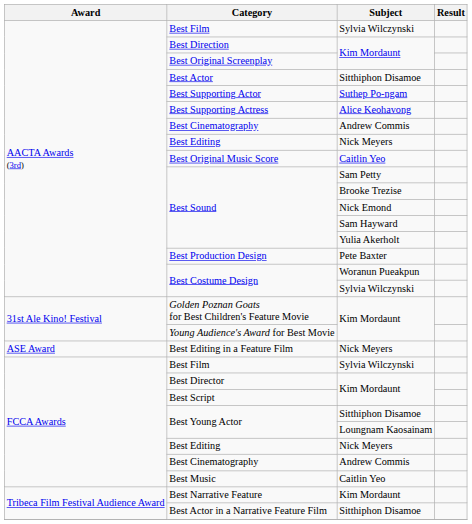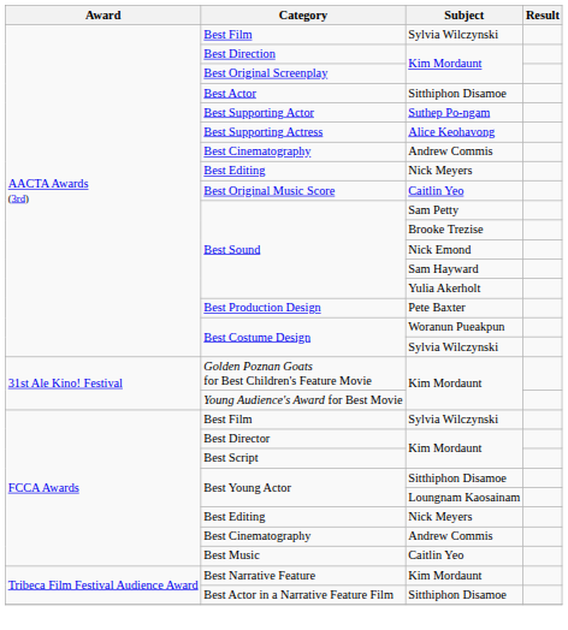 <table class="wikitable">
 <tr>
 <th>Award</th>
 <th>Category</th>
 <th>Subject</th>
 <th>Result</th>
 </tr>
 <tr>
 <td rowspan=17><a href='#'>AACTA Awards</a><br><small>(<a href='#'>3rd</a>)</small></td>
 <td><a href='#'>Best Film</a></td>
 <td>Sylvia Wilczynski</td>
 <td></td>
 </tr>
 <tr>
 <td><a href='#'>Best Direction</a></td>
 <td rowspan=2><a href='#'>Kim Mordaunt</a></td>
 <td></td>
 </tr>
 <tr>
 <td><a href='#'>Best Original Screenplay</a></td>
 <td></td>
 </tr>
 <tr>
 <td><a href='#'>Best Actor</a></td>
 <td>Sitthiphon Disamoe</td>
 <td></td>
 </tr>
 <tr>
 <td><a href='#'>Best Supporting Actor</a></td>
 <td><a href='#'>Suthep Po-ngam</a></td>
 <td></td>
 </tr>
 <tr>
 <td><a href='#'>Best Supporting Actress</a></td>
 <td><a href='#'>Alice Keohavong</a></td>
 <td></td>
 </tr>
 <tr>
 <td><a href='#'>Best Cinematography</a></td>
 <td>Andrew Commis</td>
 <td></td>
 </tr>
 <tr>
 <td><a href='#'>Best Editing</a></td>
 <td>Nick Meyers</td>
 <td></td>
 </tr>
 <tr>
 <td><a href='#'>Best Original Music Score</a></td>
 <td><a href='#'>Caitlin Yeo</a></td>
 <td></td>
 </tr>
 <tr>
 <td rowspan=5><a href='#'>Best Sound</a></td>
 <td>Sam Petty</td>
 <td></td>
 </tr>
 <tr>
 <td>Brooke Trezise</td>
 <td></td>
 </tr>
 <tr>
 <td>Nick Emond</td>
 <td></td>
 </tr>
 <tr>
 <td>Sam Hayward</td>
 <td></td>
 </tr>
 <tr>
 <td>Yulia Akerholt</td>
 <td></td>
 </tr>
 <tr>
 <td><a href='#'>Best Production Design</a></td>
 <td>Pete Baxter</td>
 <td></td>
 </tr>
 <tr>
 <td rowspan=2><a href='#'>Best Costume Design</a></td>
 <td>Woranun Pueakpun</td>
 <td></td>
 </tr>
 <tr>
 <td>Sylvia Wilczynski</td>
 <td></td>
 </tr>
 <tr>
 <td rowspan=2><a href='#'>31st Ale Kino! Festival</a></td>
 <td><em>Golden Poznan Goats</em><br>for Best Children's Feature Movie</td>
 <td rowspan=2>Kim Mordaunt</td>
 <td></td>
 </tr>
 <tr>
 <td><em>Young Audience's Award</em> for Best Movie</td>
 <td></td>
 </tr>
 <tr>
-<td><a href='#'>ASE Award</a></td>
-<td>Best Editing in a Feature Film</td>
-<td>Nick Meyers</td>
-<td></td>
-</tr>
-<tr>
 <td rowspan=8><a href='#'>FCCA Awards</a></td>
 <td>Best Film</td>
 <td>Sylvia Wilczynski</td>
 <td></td>
 </tr>
 <tr>
 <td>Best Director</td>
 <td rowspan=2>Kim Mordaunt</td>
 <td></td>
 </tr>
 <tr>
 <td>Best Script</td>
 <td></td>
 </tr>
 <tr>
 <td rowspan=2>Best Young Actor</td>
 <td>Sitthiphon Disamoe</td>
 <td></td>
 </tr>
 <tr>
 <td>Loungnam Kaosainam</td>
 <td></td>
 </tr>
 <tr>
 <td>Best Editing</td>
 <td>Nick Meyers</td>
 <td></td>
 </tr>
 <tr>
 <td>Best Cinematography</td>
 <td>Andrew Commis</td>
 <td></td>
 </tr>
 <tr>
 <td>Best Music</td>
 <td>Caitlin Yeo</td>
 <td></td>
 </tr>
 <tr>
 <td rowspan=2><a href='#'>Tribeca Film Festival Audience Award</a></td>
 <td>Best Narrative Feature</td>
 <td>Kim Mordaunt</td>
 <td></td>
 </tr>
 <tr>
 <td>Best Actor in a Narrative Feature Film</td>
 <td>Sitthiphon Disamoe</td>
 <td></td>
 </tr>
 <tr>
 </tr>
 </table>
